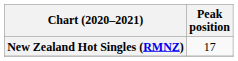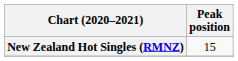 <table class="wikitable sortable plainrowheaders" style="text-align:center">
 <tr>
 <th scope="col">Chart (2020–2021)</th>
 <th scope="col">Peak<br>position</th>
 </tr>
 <tr>
 <th scope="row">New Zealand Hot Singles (<a href='#'>RMNZ</a>)</th>
-<td>17</td>
+<td>15</td>
 </tr>
 <tr>
 </tr>
 <tr>
 </tr>
 <tr>
 </tr>
 </table>
